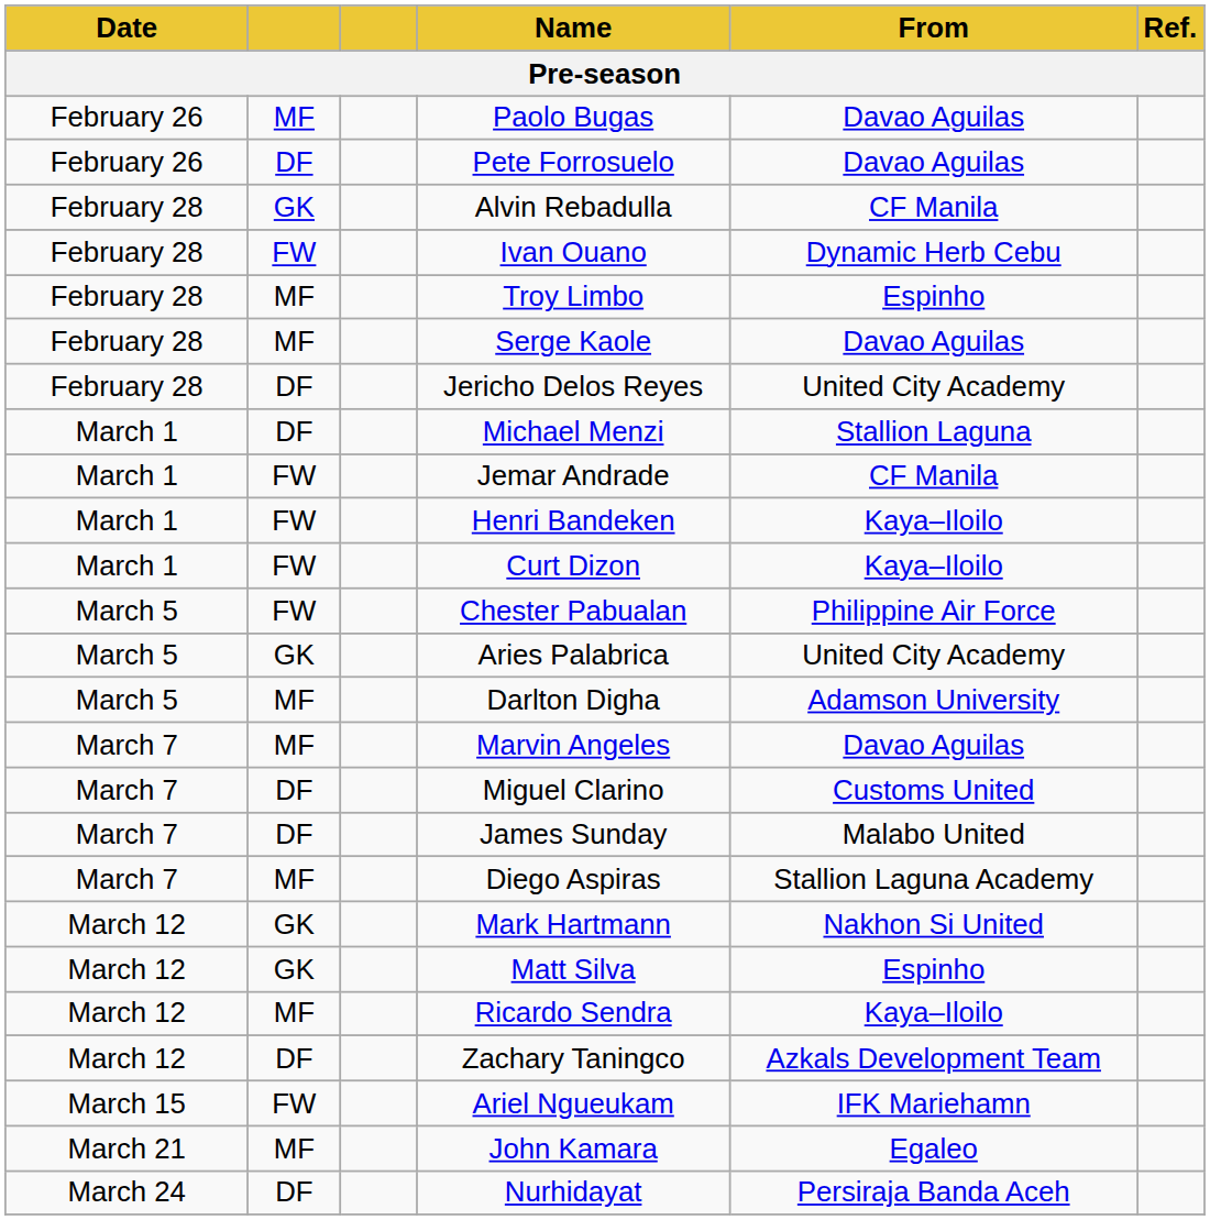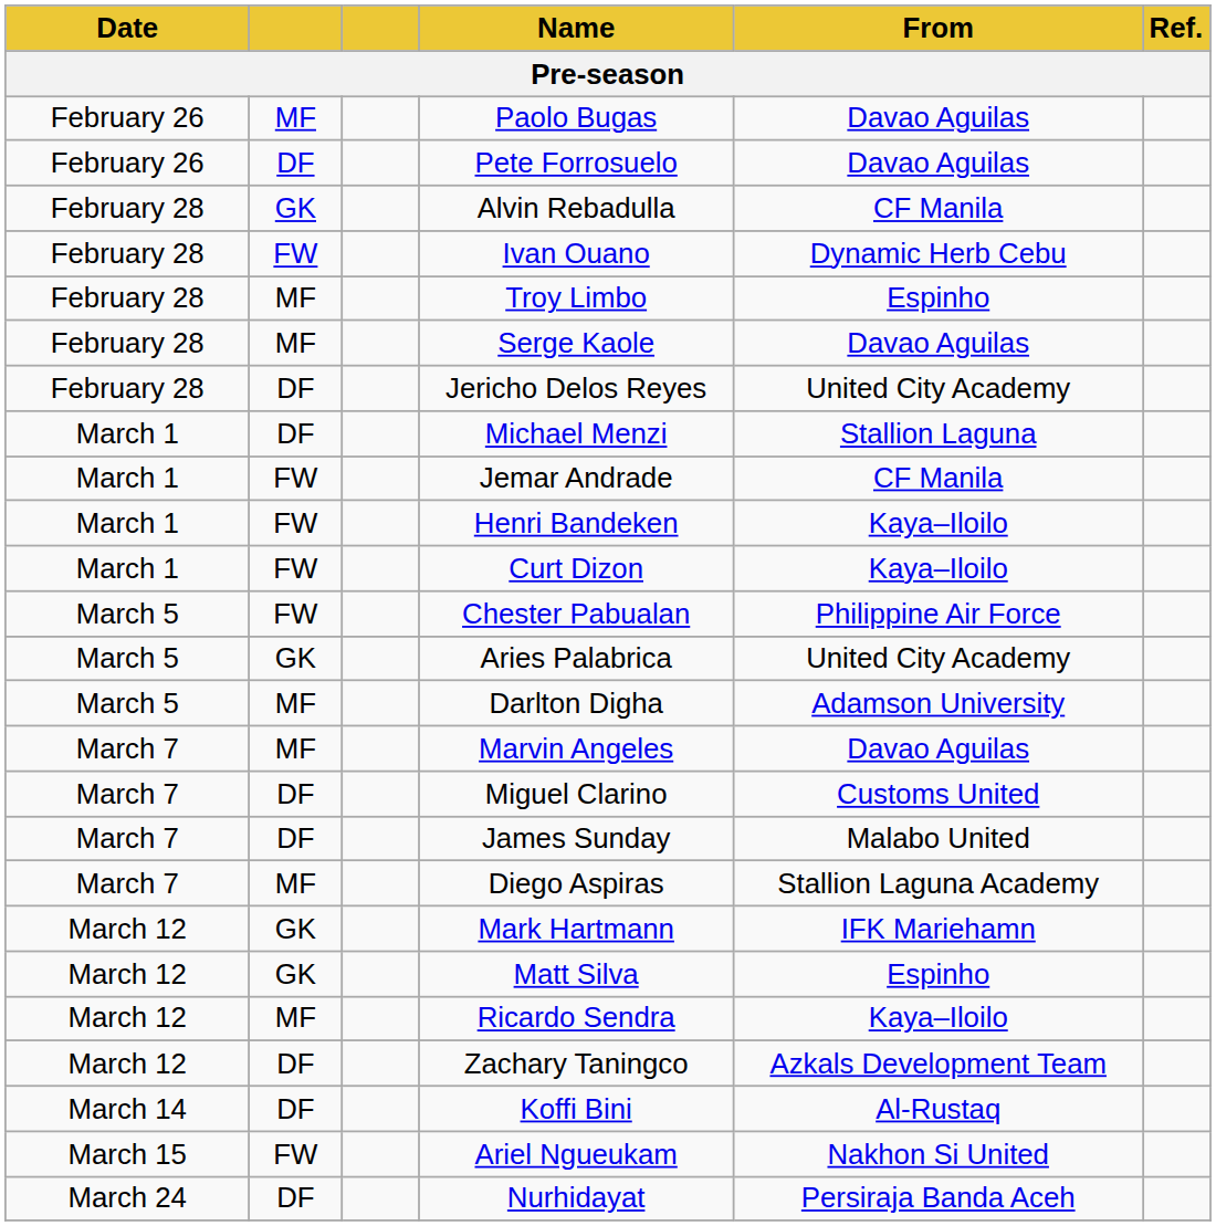 <table class="wikitable" style="text-align:center; font-size:90%">
 <tr>
 <th style="background:#ECC836; color:#000000; width:150px;">Date</th>
 <th style="background:#ECC836; color:#000000; width:50px;"></th>
 <th style="background:#ECC836; color:#000000; width:50px;"></th>
 <th style="background:#ECC836; color:#000000; width:200px;">Name</th>
 <th style="background:#ECC836; color:#000000; width:265px;">From</th>
 <th style="background:#ECC836; color:#000000; width:25px;">Ref.</th>
 </tr>
 <tr>
 <th colspan=6>Pre-season</th>
 </tr>
 <tr>
 <td>February 26</td>
 <td><a href='#'>MF</a></td>
 <td></td>
 <td><a href='#'>Paolo Bugas</a></td>
 <td> <a href='#'>Davao Aguilas</a></td>
 <td></td>
 </tr>
 <tr>
 <td>February 26</td>
 <td><a href='#'>DF</a></td>
 <td></td>
 <td><a href='#'>Pete Forrosuelo</a></td>
 <td> <a href='#'>Davao Aguilas</a></td>
 <td></td>
 </tr>
 <tr>
 <td>February 28</td>
 <td><a href='#'>GK</a></td>
 <td></td>
 <td>Alvin Rebadulla</td>
 <td> <a href='#'>CF Manila</a></td>
 <td></td>
 </tr>
 <tr>
 <td>February 28</td>
 <td><a href='#'>FW</a></td>
 <td></td>
 <td><a href='#'>Ivan Ouano</a></td>
 <td> <a href='#'>Dynamic Herb Cebu</a></td>
 <td></td>
 </tr>
 <tr>
 <td>February 28</td>
 <td>MF</td>
 <td></td>
 <td><a href='#'>Troy Limbo</a></td>
 <td> <a href='#'>Espinho</a></td>
 <td></td>
 </tr>
 <tr>
 <td>February 28</td>
 <td>MF</td>
 <td></td>
 <td><a href='#'>Serge Kaole</a></td>
 <td> <a href='#'>Davao Aguilas</a></td>
 <td></td>
 </tr>
 <tr>
 <td>February 28</td>
 <td>DF</td>
 <td></td>
 <td>Jericho Delos Reyes</td>
 <td> United City Academy</td>
 <td></td>
 </tr>
 <tr>
 <td>March 1</td>
 <td>DF</td>
 <td></td>
 <td><a href='#'>Michael Menzi</a></td>
 <td> <a href='#'>Stallion Laguna</a></td>
 <td></td>
 </tr>
 <tr>
 <td>March 1</td>
 <td>FW</td>
 <td></td>
 <td>Jemar Andrade</td>
 <td> <a href='#'>CF Manila</a></td>
 <td></td>
 </tr>
 <tr>
 <td>March 1</td>
 <td>FW</td>
 <td></td>
 <td><a href='#'>Henri Bandeken</a></td>
 <td> <a href='#'>Kaya–Iloilo</a></td>
 <td></td>
 </tr>
 <tr>
 <td>March 1</td>
 <td>FW</td>
 <td></td>
 <td><a href='#'>Curt Dizon</a></td>
 <td> <a href='#'>Kaya–Iloilo</a></td>
 <td></td>
 </tr>
 <tr>
 <td>March 5</td>
 <td>FW</td>
 <td></td>
 <td><a href='#'>Chester Pabualan</a></td>
 <td> <a href='#'>Philippine Air Force</a></td>
 <td></td>
 </tr>
 <tr>
 <td>March 5</td>
 <td>GK</td>
 <td></td>
 <td>Aries Palabrica</td>
 <td> United City Academy</td>
 <td></td>
 </tr>
 <tr>
 <td>March 5</td>
 <td>MF</td>
 <td></td>
 <td>Darlton Digha</td>
 <td> <a href='#'>Adamson University</a></td>
 <td></td>
 </tr>
 <tr>
 <td>March 7</td>
 <td>MF</td>
 <td></td>
 <td><a href='#'>Marvin Angeles</a></td>
 <td> <a href='#'>Davao Aguilas</a></td>
 <td></td>
 </tr>
 <tr>
 <td>March 7</td>
 <td>DF</td>
 <td></td>
 <td>Miguel Clarino</td>
 <td> <a href='#'>Customs United</a></td>
 <td></td>
 </tr>
 <tr>
 <td>March 7</td>
 <td>DF</td>
 <td></td>
 <td>James Sunday</td>
 <td> Malabo United</td>
 <td></td>
 </tr>
 <tr>
 <td>March 7</td>
 <td>MF</td>
 <td></td>
 <td>Diego Aspiras</td>
 <td> Stallion Laguna Academy</td>
 <td></td>
 </tr>
 <tr>
 <td>March 12</td>
 <td>GK</td>
 <td></td>
 <td><a href='#'>Mark Hartmann</a></td>
-<td> <a href='#'>Nakhon Si United</a></td>
+<td> <a href='#'>IFK Mariehamn</a></td>
 <td></td>
 </tr>
 <tr>
 <td>March 12</td>
 <td>GK</td>
 <td></td>
 <td><a href='#'>Matt Silva</a></td>
 <td> <a href='#'>Espinho</a></td>
 <td></td>
 </tr>
 <tr>
 <td>March 12</td>
 <td>MF</td>
 <td></td>
 <td><a href='#'>Ricardo Sendra</a></td>
 <td> <a href='#'>Kaya–Iloilo</a></td>
 <td></td>
 </tr>
 <tr>
 <td>March 12</td>
 <td>DF</td>
 <td></td>
 <td>Zachary Taningco</td>
 <td> <a href='#'>Azkals Development Team</a></td>
 <td></td>
 </tr>
 <tr>
+<td>March 14</td>
+<td>DF</td>
+<td></td>
+<td><a href='#'>Koffi Bini</a></td>
+<td> <a href='#'>Al-Rustaq</a></td>
+<td></td>
+</tr>
+<tr>
 <td>March 15</td>
 <td>FW</td>
 <td></td>
 <td><a href='#'>Ariel Ngueukam</a></td>
-<td> <a href='#'>IFK Mariehamn</a></td>
-<td></td>
-</tr>
-<tr>
-<td>March 21</td>
-<td>MF</td>
-<td></td>
-<td><a href='#'>John Kamara</a></td>
-<td> <a href='#'>Egaleo</a></td>
+<td> <a href='#'>Nakhon Si United</a></td>
 <td></td>
 </tr>
 <tr>
 <td>March 24</td>
 <td>DF</td>
 <td></td>
 <td><a href='#'>Nurhidayat</a></td>
 <td> <a href='#'>Persiraja Banda Aceh</a></td>
 <td></td>
 </tr>
 </table>
